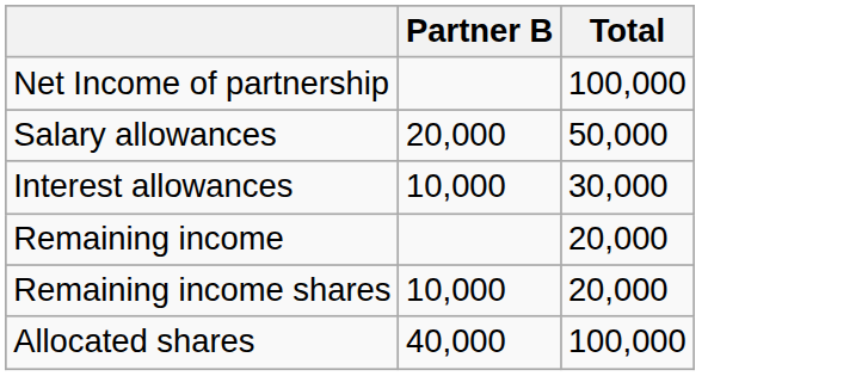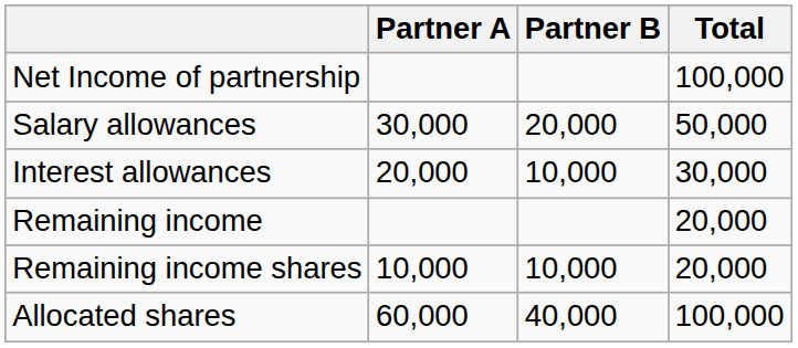 <table class="wikitable">
 <tr>
 <th></th>
+<th>Partner A</th>
 <th>Partner B</th>
 <th>Total</th>
 </tr>
 <tr>
 <td>Net Income of partnership</td>
 <td></td>
+<td></td>
 <td>100,000</td>
 </tr>
 <tr>
 <td>Salary allowances</td>
+<td>30,000</td>
 <td>20,000</td>
 <td>50,000</td>
 </tr>
 <tr>
 <td>Interest allowances</td>
+<td>20,000</td>
 <td>10,000</td>
 <td>30,000</td>
 </tr>
 <tr>
 <td>Remaining income</td>
 <td></td>
+<td></td>
 <td>20,000</td>
 </tr>
 <tr>
 <td>Remaining income shares</td>
 <td>10,000</td>
+<td>10,000</td>
 <td>20,000</td>
 </tr>
 <tr>
 <td>Allocated shares</td>
+<td>60,000</td>
 <td>40,000</td>
 <td>100,000</td>
 </tr>
 </table>
